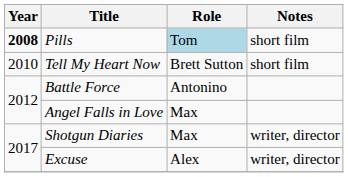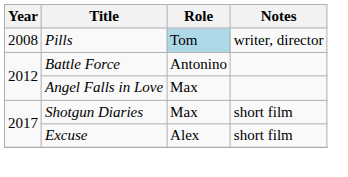 <table class="wikitable sortable">
 <tr>
 <th>Year</th>
 <th>Title</th>
 <th>Role</th>
 <th>Notes</th>
 </tr>
 <tr>
-<td><strong>2008</strong></td>
+<td>2008</td>
 <td><em>Pills</em></td>
 <td style="background: lightblue;">Tom</td>
-<td>short film</td>
-</tr>
-<tr>
-<td>2010</td>
-<td><em>Tell My Heart Now</em></td>
-<td>Brett Sutton</td>
-<td>short film</td>
+<td>writer, director</td>
 </tr>
 <tr>
 <td rowspan=2>2012</td>
 <td><em>Battle Force</em></td>
 <td>Antonino</td>
 <td></td>
 </tr>
 <tr>
 <td><em>Angel Falls in Love</em></td>
 <td>Max</td>
 <td></td>
 </tr>
 <tr>
 <td rowspan=2>2017</td>
 <td><em>Shotgun Diaries</em></td>
 <td>Max</td>
-<td>writer, director</td>
+<td>short film</td>
 </tr>
 <tr>
 <td><em>Excuse</em></td>
 <td>Alex</td>
-<td>writer, director</td>
+<td>short film</td>
 </tr>
 <tr>
 </tr>
 </table>
